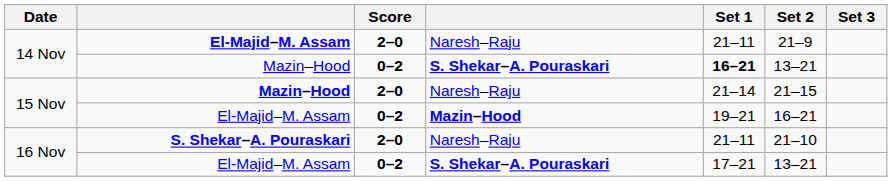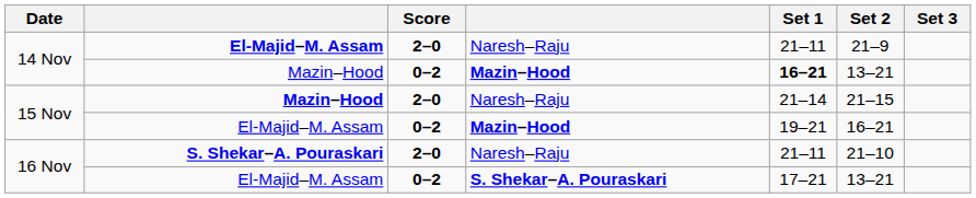 <table class="wikitable" style="text-align: center; font-size:90% ">
 <tr>
 <th width="60">Date</th>
 <th align="right" width="250"></th>
 <th width="60">Score</th>
 <th align="left" width="250"></th>
 <th width="50">Set 1</th>
 <th width="50">Set 2</th>
 <th width="50">Set 3</th>
 </tr>
 <tr>
 <td rowspan=2>14 Nov</td>
 <td align=right><strong><a href='#'>El-Majid</a>–<a href='#'>M. Assam</a> </strong></td>
 <td align=center><strong>2–0</strong></td>
 <td align=left> <a href='#'>Naresh</a>–<a href='#'>Raju</a></td>
 <td>21–11</td>
 <td>21–9</td>
 <td></td>
 </tr>
 <tr>
 <td align=right><a href='#'>Mazin</a>–<a href='#'>Hood</a> </td>
 <td align=center><strong>0–2</strong></td>
-<td align=left><strong> <a href='#'>S. Shekar</a>–<a href='#'>A. Pouraskari</a></strong></td>
+<td align=left><strong> <a href='#'>Mazin</a>–<a href='#'>Hood</a></strong></td>
 <td><strong>16–21</strong></td>
 <td>13–21</td>
 <td></td>
 </tr>
 <tr>
 <td rowspan=2>15 Nov</td>
 <td align=right><strong><a href='#'>Mazin</a>–<a href='#'>Hood</a> </strong></td>
 <td align=center><strong>2–0</strong></td>
 <td align=left> <a href='#'>Naresh</a>–<a href='#'>Raju</a></td>
 <td>21–14</td>
 <td>21–15</td>
 <td></td>
 </tr>
 <tr>
 <td align=right><a href='#'>El-Majid</a>–<a href='#'>M. Assam</a> </td>
 <td align=center><strong>0–2</strong></td>
 <td align=left><strong> <a href='#'>Mazin</a>–<a href='#'>Hood</a></strong></td>
 <td>19–21</td>
 <td>16–21</td>
 <td></td>
 </tr>
 <tr>
 <td rowspan=2>16 Nov</td>
 <td align=right><strong><a href='#'>S. Shekar</a>–<a href='#'>A. Pouraskari</a> </strong></td>
 <td align=center><strong>2–0</strong></td>
 <td align=left> <a href='#'>Naresh</a>–<a href='#'>Raju</a></td>
 <td>21–11</td>
 <td>21–10</td>
 <td></td>
 </tr>
 <tr>
 <td align=right><a href='#'>El-Majid</a>–<a href='#'>M. Assam</a> </td>
 <td align=center><strong>0–2</strong></td>
 <td align=left><strong> <a href='#'>S. Shekar</a>–<a href='#'>A. Pouraskari</a></strong></td>
 <td>17–21</td>
 <td>13–21</td>
 <td></td>
 </tr>
 </table>
